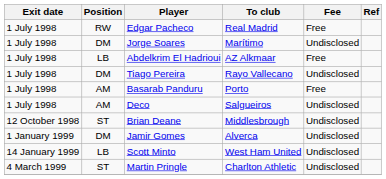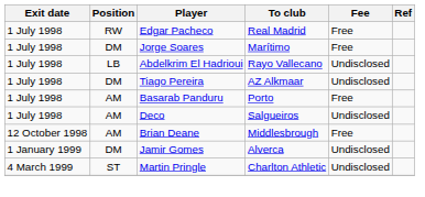 <table class="wikitable sortable">
 <tr>
 <th><strong>Exit date</strong></th>
 <th><strong>Position</strong></th>
 <th><strong>Player</strong></th>
 <th><strong>To club</strong></th>
 <th><strong>Fee</strong></th>
 <th><strong>Ref</strong></th>
 </tr>
 <tr>
 <td>1 July 1998</td>
 <td style="text-align:center;">RW</td>
 <td style="text-align:left;"><a href='#'>Edgar Pacheco</a></td>
 <td style="text-align:left;"><a href='#'>Real Madrid</a></td>
 <td>Free</td>
 <td></td>
 </tr>
 <tr>
 <td>1 July 1998</td>
 <td style="text-align:center;">DM</td>
 <td style="text-align:left;"><a href='#'>Jorge Soares</a></td>
 <td style="text-align:left;"><a href='#'>Marítimo</a></td>
-<td>Undisclosed</td>
+<td>Free</td>
 <td></td>
 </tr>
 <tr>
 <td>1 July 1998</td>
 <td style="text-align:center;">LB</td>
 <td style="text-align:left;"><a href='#'>Abdelkrim El Hadrioui</a></td>
-<td style="text-align:left;"><a href='#'>AZ Alkmaar</a></td>
-<td>Free</td>
+<td style="text-align:left;"><a href='#'>Rayo Vallecano</a></td>
+<td>Undisclosed</td>
 <td></td>
 </tr>
 <tr>
 <td>1 July 1998</td>
 <td style="text-align:center;">DM</td>
 <td style="text-align:left;"><a href='#'>Tiago Pereira</a></td>
-<td style="text-align:left;"><a href='#'>Rayo Vallecano</a></td>
+<td style="text-align:left;"><a href='#'>AZ Alkmaar</a></td>
 <td>Undisclosed</td>
 <td></td>
 </tr>
 <tr>
 <td>1 July 1998</td>
 <td style="text-align:center;">AM</td>
 <td style="text-align:left;"><a href='#'>Basarab Panduru</a></td>
 <td style="text-align:left;"><a href='#'>Porto</a></td>
 <td>Free</td>
 <td></td>
 </tr>
 <tr>
 <td>1 July 1998</td>
 <td style="text-align:center;">AM</td>
 <td style="text-align:left;"><a href='#'>Deco</a></td>
 <td style="text-align:left;"><a href='#'>Salgueiros</a></td>
 <td>Undisclosed</td>
 <td></td>
 </tr>
 <tr>
 <td>12 October 1998</td>
-<td style="text-align:center;">ST</td>
+<td style="text-align:center;">AM</td>
 <td style="text-align:left;"><a href='#'>Brian Deane</a></td>
 <td style="text-align:left;"><a href='#'>Middlesbrough</a></td>
-<td>Undisclosed</td>
+<td>Free</td>
 <td></td>
 </tr>
 <tr>
 <td>1 January 1999</td>
 <td style="text-align:center;">DM</td>
 <td style="text-align:left;"><a href='#'>Jamir Gomes</a></td>
 <td style="text-align:left;"><a href='#'>Alverca</a></td>
-<td>Undisclosed</td>
-<td></td>
-</tr>
-<tr>
-<td>14 January 1999</td>
-<td style="text-align:center;">LB</td>
-<td style="text-align:left;"><a href='#'>Scott Minto</a></td>
-<td style="text-align:left;"><a href='#'>West Ham United</a></td>
 <td>Undisclosed</td>
 <td></td>
 </tr>
 <tr>
 <td>4 March 1999</td>
 <td style="text-align:center;">ST</td>
 <td style="text-align:left;"><a href='#'>Martin Pringle</a></td>
 <td style="text-align:left;"><a href='#'>Charlton Athletic</a></td>
 <td>Undisclosed</td>
 <td></td>
 </tr>
 <tr>
 </tr>
 </table>
